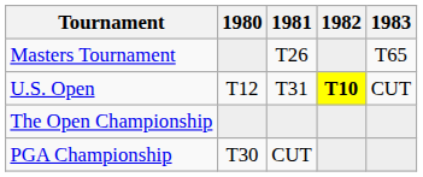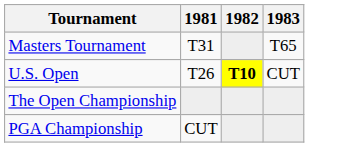 <table class="wikitable" style="font-size:95%;text-align:center;">
 <tr>
 <th>Tournament</th>
-<th>1980</th>
 <th>1981</th>
 <th>1982</th>
 <th>1983</th>
 </tr>
 <tr>
 <td align=left><a href='#'>Masters Tournament</a></td>
-<td style="background:#eeeeee;"></td>
-<td>T26</td>
+<td>T31</td>
 <td style="background:#eeeeee;"></td>
 <td>T65</td>
 </tr>
 <tr>
 <td align=left><a href='#'>U.S. Open</a></td>
-<td>T12</td>
-<td>T31</td>
+<td>T26</td>
 <td style="background:yellow;"><strong>T10</strong></td>
 <td>CUT</td>
 </tr>
 <tr>
 <td align=left><a href='#'>The Open Championship</a></td>
 <td style="background:#eeeeee;"></td>
 <td style="background:#eeeeee;"></td>
 <td style="background:#eeeeee;"></td>
-<td style="background:#eeeeee;"></td>
 </tr>
 <tr>
 <td align=left><a href='#'>PGA Championship</a></td>
-<td>T30</td>
 <td>CUT</td>
 <td style="background:#eeeeee;"></td>
 <td style="background:#eeeeee;"></td>
 </tr>
 </table>
